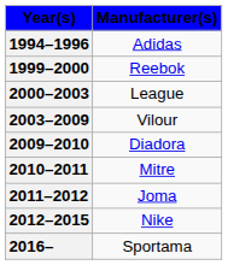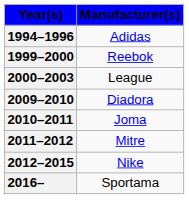 <table class="wikitable float-right">
 <tr class="hintergrundfarbe6">
 <th style="background:blue"><span> Year(s)</span></th>
 <th style="background:blue"><span> Manufacturer(s)</span></th>
 </tr>
 <tr style="text-align:center;">
 <th style="text-align:left;">1994–1996</th>
 <td><a href='#'>Adidas</a></td>
 </tr>
 <tr style="text-align:center;">
 <th style="text-align:left;">1999–2000</th>
 <td><a href='#'>Reebok</a></td>
 </tr>
 <tr style="text-align:center;">
 <th style="text-align:left;">2000–2003</th>
 <td>League</td>
 </tr>
 <tr style="text-align:center;">
-<th style="text-align:left;">2003–2009</th>
-<td>Vilour</td>
-</tr>
-<tr style="text-align:center;">
 <th style="text-align:left;">2009–2010</th>
 <td><a href='#'>Diadora</a></td>
 </tr>
 <tr style="text-align:center;">
 <th style="text-align:left;">2010–2011</th>
-<td><a href='#'>Mitre</a></td>
+<td><a href='#'>Joma</a></td>
 </tr>
 <tr style="text-align:center;">
 <th style="text-align:left;">2011–2012</th>
-<td><a href='#'>Joma</a></td>
+<td><a href='#'>Mitre</a></td>
 </tr>
 <tr style="text-align:center;">
 <th style="text-align:left;">2012–2015</th>
 <td><a href='#'>Nike</a></td>
 </tr>
 <tr style="text-align:center;">
 <th style="text-align:left;">2016–</th>
 <td>Sportama</td>
 </tr>
 </table>
